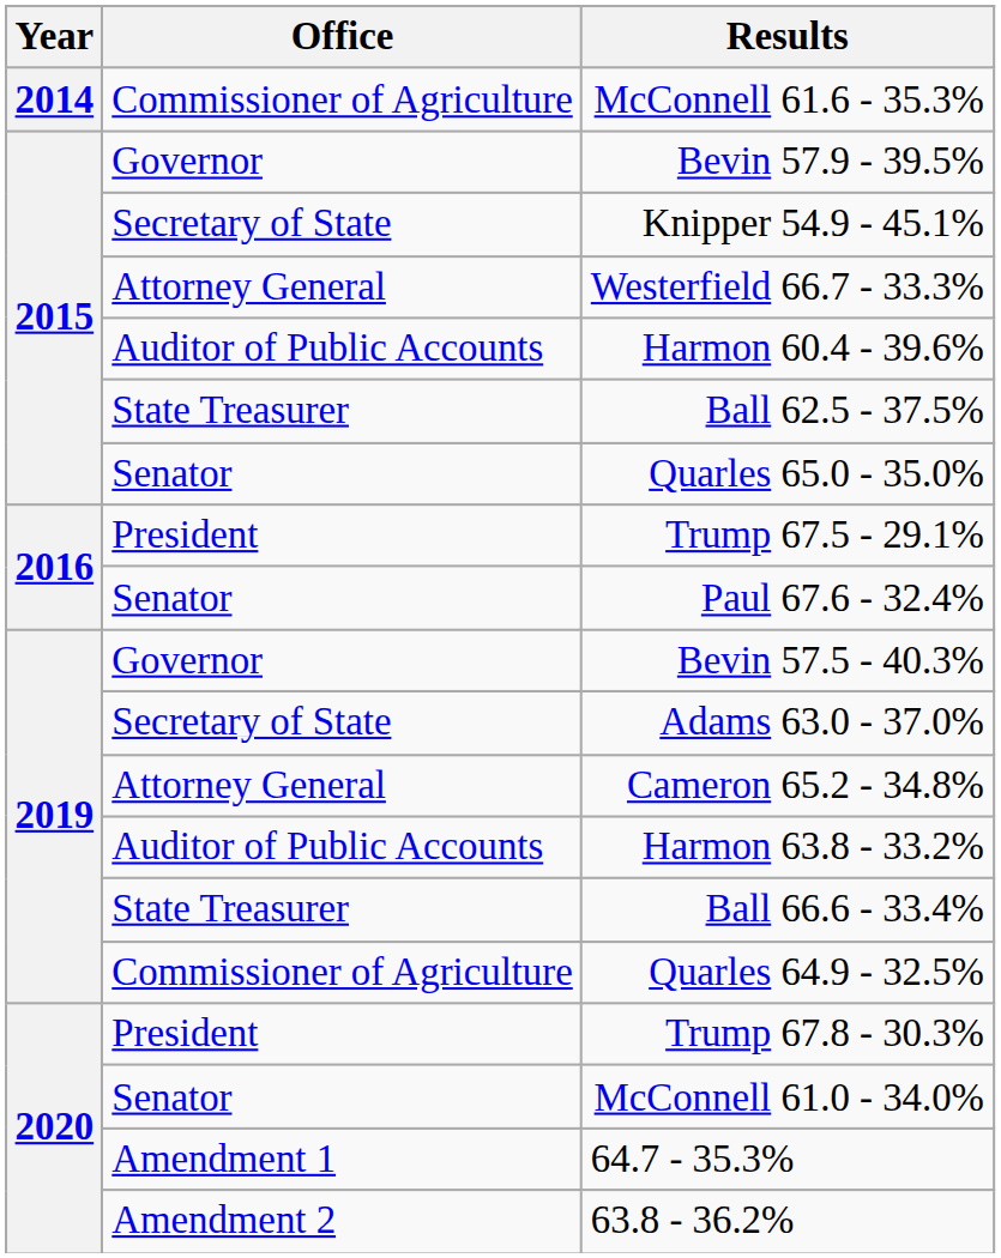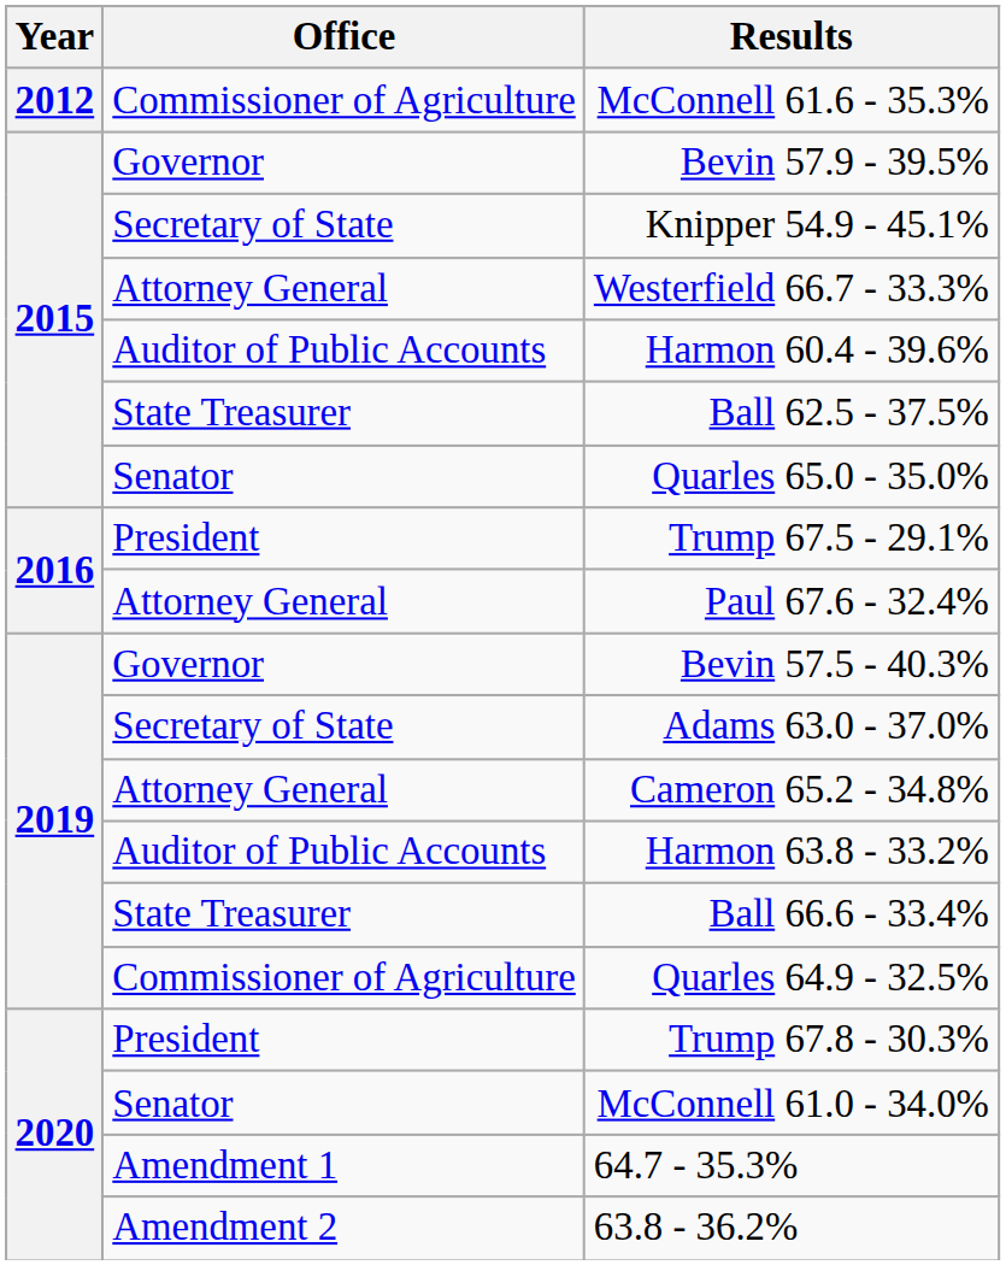 <table class=wikitable>
 <tr>
 <th>Year</th>
 <th>Office</th>
 <th>Results</th>
 </tr>
 <tr>
-<th><a href='#'>2014</a></th>
+<th><a href='#'>2012</a></th>
 <td><a href='#'>Commissioner of Agriculture</a></td>
 <td align="right" ><a href='#'>McConnell</a> 61.6 - 35.3%</td>
 </tr>
 <tr>
 <th rowspan=6><a href='#'>2015</a></th>
 <td><a href='#'>Governor</a></td>
 <td align="right" ><a href='#'>Bevin</a> 57.9 - 39.5%</td>
 </tr>
 <tr>
 <td><a href='#'>Secretary of State</a></td>
 <td align="right" >Knipper 54.9 - 45.1%</td>
 </tr>
 <tr>
 <td><a href='#'>Attorney General</a></td>
 <td align="right" ><a href='#'>Westerfield</a> 66.7 - 33.3%</td>
 </tr>
 <tr>
 <td><a href='#'>Auditor of Public Accounts</a></td>
 <td align="right" ><a href='#'>Harmon</a> 60.4 - 39.6%</td>
 </tr>
 <tr>
 <td><a href='#'>State Treasurer</a></td>
 <td align="right" ><a href='#'>Ball</a> 62.5 - 37.5%</td>
 </tr>
 <tr>
 <td><a href='#'>Senator</a></td>
 <td align="right" ><a href='#'>Quarles</a> 65.0 - 35.0%</td>
 </tr>
 <tr>
 <th rowspan=2><a href='#'>2016</a></th>
 <td><a href='#'>President</a></td>
 <td align="right" ><a href='#'>Trump</a> 67.5 - 29.1%</td>
 </tr>
 <tr>
-<td><a href='#'>Senator</a></td>
+<td><a href='#'>Attorney General</a></td>
 <td align="right" ><a href='#'>Paul</a> 67.6 - 32.4%</td>
 </tr>
 <tr>
 <th rowspan=6><a href='#'>2019</a></th>
 <td><a href='#'>Governor</a></td>
 <td align="right" ><a href='#'>Bevin</a> 57.5 - 40.3%</td>
 </tr>
 <tr>
 <td><a href='#'>Secretary of State</a></td>
 <td align="right" ><a href='#'>Adams</a> 63.0 - 37.0%</td>
 </tr>
 <tr>
 <td><a href='#'>Attorney General</a></td>
 <td align="right" ><a href='#'>Cameron</a> 65.2 - 34.8%</td>
 </tr>
 <tr>
 <td><a href='#'>Auditor of Public Accounts</a></td>
 <td align="right" ><a href='#'>Harmon</a> 63.8 - 33.2%</td>
 </tr>
 <tr>
 <td><a href='#'>State Treasurer</a></td>
 <td align="right" ><a href='#'>Ball</a> 66.6 - 33.4%</td>
 </tr>
 <tr>
 <td><a href='#'>Commissioner of Agriculture</a></td>
 <td align="right" ><a href='#'>Quarles</a> 64.9 - 32.5%</td>
 </tr>
 <tr>
 <th rowspan=4><a href='#'>2020</a></th>
 <td><a href='#'>President</a></td>
 <td align="right" ><a href='#'>Trump</a> 67.8 - 30.3%</td>
 </tr>
 <tr>
 <td><a href='#'>Senator</a></td>
 <td align="right" ><a href='#'>McConnell</a> 61.0 - 34.0%</td>
 </tr>
 <tr>
 <td><a href='#'>Amendment 1</a></td>
 <td> 64.7 - 35.3%</td>
 </tr>
 <tr>
 <td><a href='#'>Amendment 2</a></td>
 <td> 63.8 - 36.2%</td>
 </tr>
 </table>
